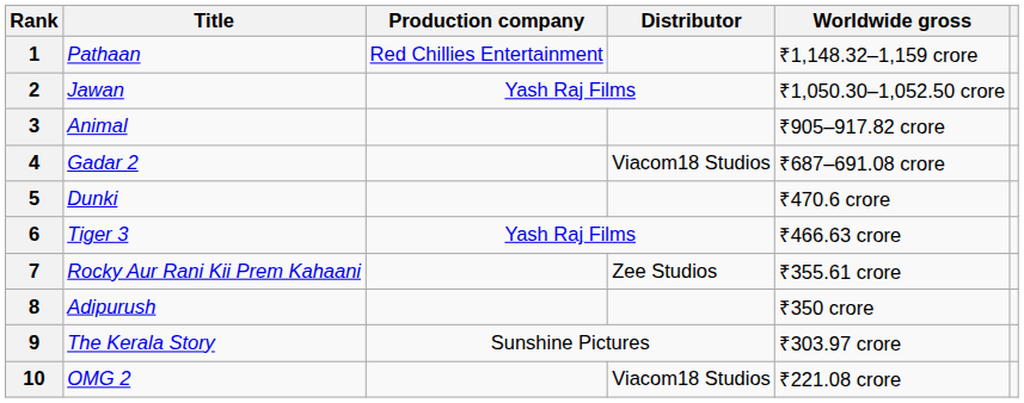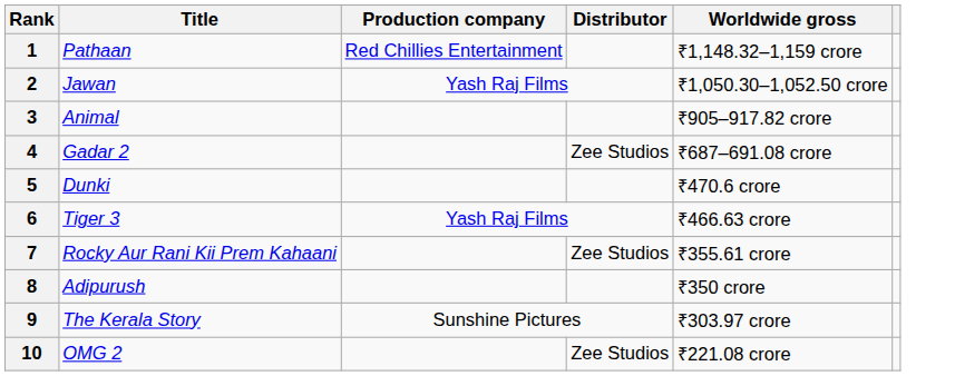 <table class="wikitable sortable">
 <tr>
 <th>Rank</th>
 <th>Title</th>
 <th>Production company</th>
 <th>Distributor</th>
 <th>Worldwide gross</th>
 <th class="unsortable"></th>
 </tr>
 <tr>
 <th style="text-align:center;">1</th>
 <td><em><a href='#'>Pathaan</a></em></td>
 <td><a href='#'>Red Chillies Entertainment</a></td>
 <td></td>
 <td>₹1,148.32–1,159 crore</td>
 <td style="text-align:center;"></td>
 </tr>
 <tr>
 <th style="text-align:center;">2</th>
 <td><em><a href='#'>Jawan</a></em></td>
 <td colspan="2" style="text-align:center; "><a href='#'>Yash Raj Films</a></td>
 <td>₹1,050.30–1,052.50 crore</td>
 <td style="text-align:center;"></td>
 </tr>
 <tr>
 <th style="text-align:center;">3</th>
 <td><em><a href='#'>Animal</a></em></td>
 <td></td>
 <td></td>
 <td>₹905–917.82 crore</td>
 <td style="text-align:center;"></td>
 </tr>
 <tr>
 <th style="text-align:center;">4</th>
 <td><em><a href='#'>Gadar 2</a></em></td>
 <td></td>
-<td>Viacom18 Studios</td>
+<td>Zee Studios</td>
 <td>₹687–691.08 crore</td>
 <td style="text-align:center;"></td>
 </tr>
 <tr>
 <th style="text-align:center;">5</th>
 <td style="text-align:left; "><em><a href='#'>Dunki</a></em></td>
 <td></td>
 <td></td>
 <td>₹470.6 crore</td>
 <td style="text-align:center;"></td>
 </tr>
 <tr>
 <th style="text-align:center;">6</th>
 <td style="text-align:left; "><em><a href='#'>Tiger 3</a></em></td>
 <td colspan="2" style="text-align:center; "><a href='#'>Yash Raj Films</a></td>
 <td>₹466.63 crore</td>
 <td style="text-align:center;"></td>
 </tr>
 <tr>
 <th style="text-align:center;">7</th>
 <td><em><a href='#'>Rocky Aur Rani Kii Prem Kahaani</a></em></td>
 <td></td>
 <td>Zee Studios</td>
 <td>₹355.61 crore</td>
 <td style="text-align:center;"></td>
 </tr>
 <tr>
 <th style="text-align:center;">8</th>
 <td><em><a href='#'>Adipurush</a></em></td>
 <td></td>
 <td></td>
 <td>₹350 crore</td>
 <td style="text-align:center;"></td>
 </tr>
 <tr>
 <th style="text-align:center;">9</th>
 <td><em><a href='#'>The Kerala Story</a></em></td>
 <td colspan="2" style="text-align:center; ">Sunshine Pictures</td>
 <td>₹303.97 crore</td>
 <td style="text-align:center;"></td>
 </tr>
 <tr>
 <th style="text-align:center;">10</th>
 <td><em><a href='#'>OMG 2</a></em></td>
 <td></td>
-<td>Viacom18 Studios</td>
+<td>Zee Studios</td>
 <td>₹221.08 crore</td>
 <td style="text-align:center;"></td>
 </tr>
 </table>
